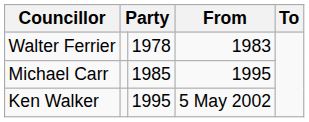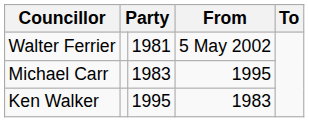 <table class=wikitable>
 <tr>
 <th>Councillor</th>
 <th colspan=2>Party</th>
 <th>From</th>
 <th>To</th>
 </tr>
 <tr>
 <td>Walter Ferrier</td>
 <td></td>
-<td align=right>1978</td>
-<td align=right>1983</td>
+<td align=right>1981</td>
+<td align=right>5 May 2002</td>
 </tr>
 <tr>
 <td>Michael Carr</td>
 <td></td>
-<td align=right>1985</td>
+<td align=right>1983</td>
 <td align=right>1995</td>
 </tr>
 <tr>
 <td>Ken Walker</td>
 <td></td>
 <td align=right>1995</td>
-<td align=right>5 May 2002</td>
+<td align=right>1983</td>
 </tr>
 </table>
